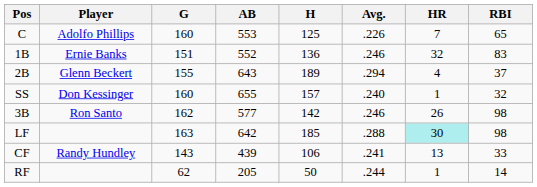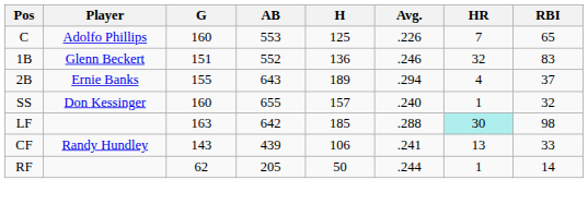 <table class="wikitable sortable">
 <tr>
 <th bgcolor="#DDDDFF" width="5%">Pos</th>
 <th bgcolor="#DDDDFF" width="16%">Player</th>
 <th bgcolor="#DDDDFF" width="9%">G</th>
 <th bgcolor="#DDDDFF" width="9%">AB</th>
 <th bgcolor="#DDDDFF" width="9%">H</th>
 <th bgcolor="#DDDDFF" width="9%">Avg.</th>
 <th bgcolor="#DDDDFF" width="9%">HR</th>
 <th bgcolor="#DDDDFF" width="9%">RBI</th>
 </tr>
 <tr align="center">
 <td>C</td>
 <td><a href='#'>Adolfo Phillips</a></td>
 <td>160</td>
 <td>553</td>
 <td>125</td>
 <td>.226</td>
 <td>7</td>
 <td>65</td>
 </tr>
 <tr align=center>
 <td>1B</td>
-<td><a href='#'>Ernie Banks</a></td>
+<td><a href='#'>Glenn Beckert</a></td>
 <td>151</td>
 <td>552</td>
 <td>136</td>
 <td>.246</td>
 <td>32</td>
 <td>83</td>
 </tr>
 <tr align=center>
 <td>2B</td>
-<td><a href='#'>Glenn Beckert</a></td>
+<td><a href='#'>Ernie Banks</a></td>
 <td>155</td>
 <td>643</td>
 <td>189</td>
 <td>.294</td>
 <td>4</td>
 <td>37</td>
 </tr>
 <tr align=center>
 <td>SS</td>
 <td><a href='#'>Don Kessinger</a></td>
 <td>160</td>
 <td>655</td>
 <td>157</td>
 <td>.240</td>
 <td>1</td>
 <td>32</td>
-</tr>
-<tr align=center>
-<td>3B</td>
-<td><a href='#'>Ron Santo</a></td>
-<td>162</td>
-<td>577</td>
-<td>142</td>
-<td>.246</td>
-<td>26</td>
-<td>98</td>
 </tr>
 <tr align=center>
 <td>LF</td>
 <td></td>
 <td>163</td>
 <td>642</td>
 <td>185</td>
 <td>.288</td>
 <td style="background: paleturquoise;">30</td>
 <td>98</td>
 </tr>
 <tr align="center">
 <td>CF</td>
 <td><a href='#'>Randy Hundley</a></td>
 <td>143</td>
 <td>439</td>
 <td>106</td>
 <td>.241</td>
 <td>13</td>
 <td>33</td>
 </tr>
 <tr align=center>
 <td>RF</td>
 <td></td>
 <td>62</td>
 <td>205</td>
 <td>50</td>
 <td>.244</td>
 <td>1</td>
 <td>14</td>
 </tr>
 </table>
